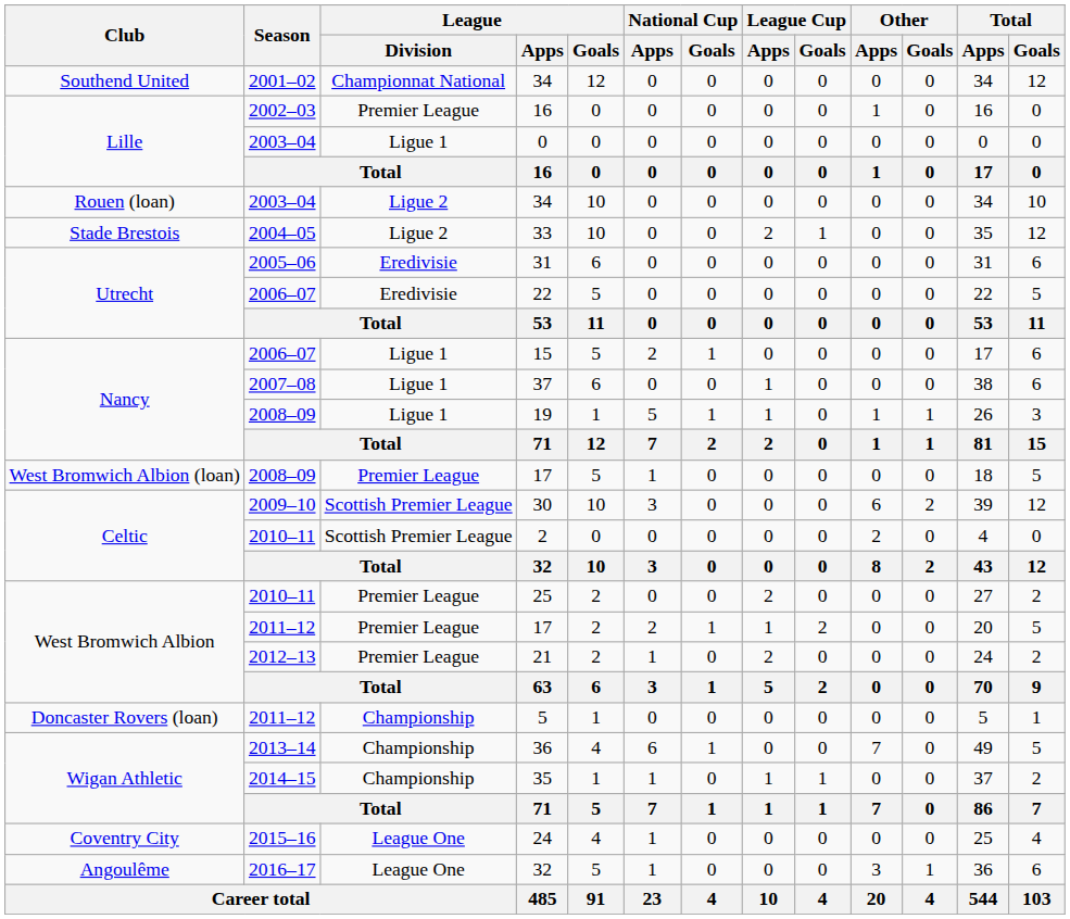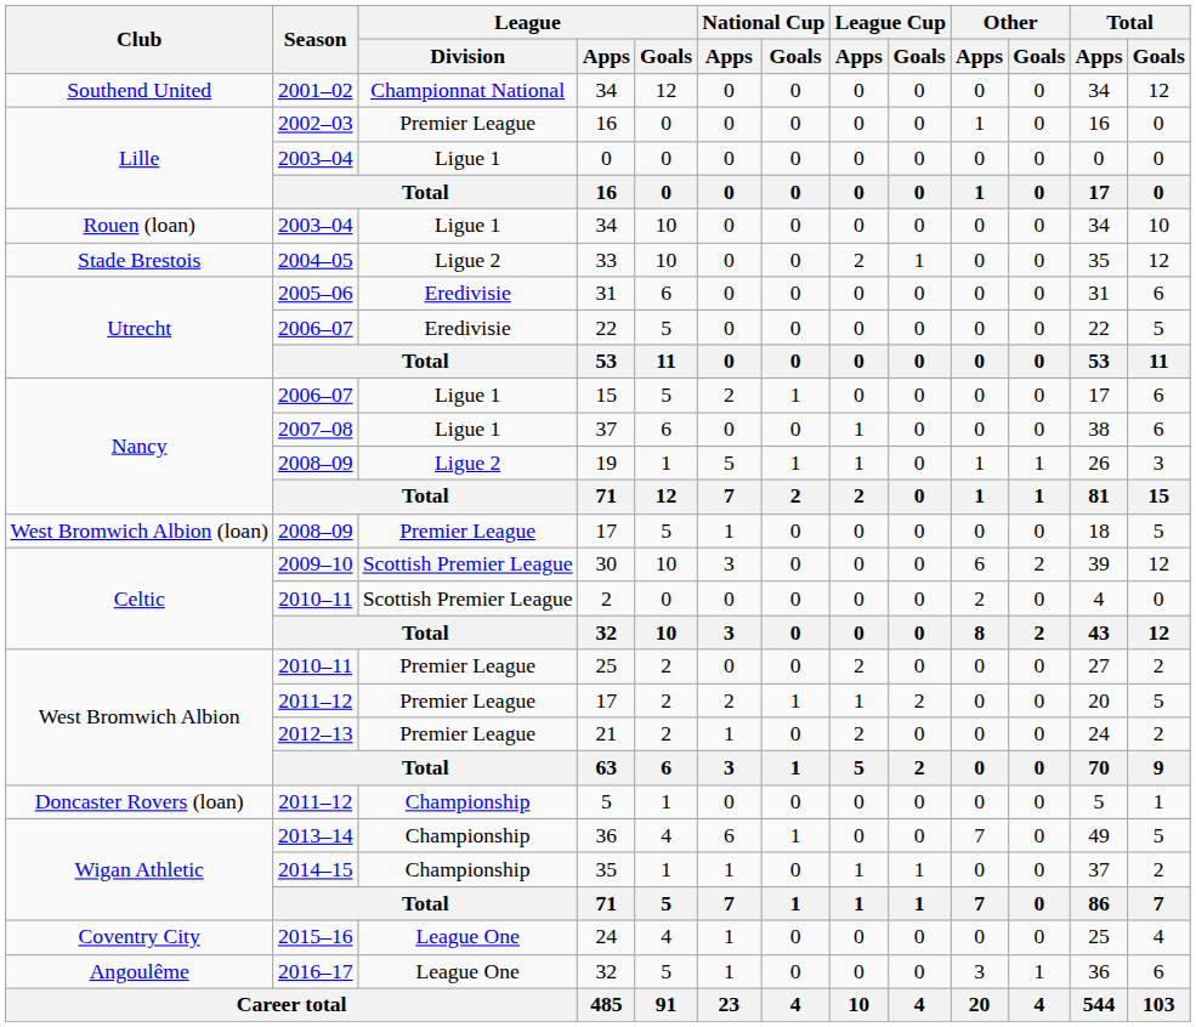 <table class="wikitable" style="text-align: center;">
 <tr>
 <th rowspan="2">Club</th>
 <th rowspan="2">Season</th>
 <th colspan="3">League</th>
 <th colspan="2">National Cup</th>
 <th colspan="2">League Cup</th>
 <th colspan="2">Other</th>
 <th colspan="2">Total</th>
 </tr>
 <tr>
 <th>Division</th>
 <th>Apps</th>
 <th>Goals</th>
 <th>Apps</th>
 <th>Goals</th>
 <th>Apps</th>
 <th>Goals</th>
 <th>Apps</th>
 <th>Goals</th>
 <th>Apps</th>
 <th>Goals</th>
 </tr>
 <tr>
 <td><a href='#'>Southend United</a></td>
 <td><a href='#'>2001–02</a></td>
 <td><a href='#'>Championnat National</a></td>
 <td>34</td>
 <td>12</td>
 <td>0</td>
 <td>0</td>
 <td>0</td>
 <td>0</td>
 <td>0</td>
 <td>0</td>
 <td>34</td>
 <td>12</td>
 </tr>
 <tr>
 <td rowspan="3"><a href='#'>Lille</a></td>
 <td><a href='#'>2002–03</a></td>
 <td>Premier League</td>
 <td>16</td>
 <td>0</td>
 <td>0</td>
 <td>0</td>
 <td>0</td>
 <td>0</td>
 <td>1</td>
 <td>0</td>
 <td>16</td>
 <td>0</td>
 </tr>
 <tr>
 <td><a href='#'>2003–04</a></td>
 <td>Ligue 1</td>
 <td>0</td>
 <td>0</td>
 <td>0</td>
 <td>0</td>
 <td>0</td>
 <td>0</td>
 <td>0</td>
 <td>0</td>
 <td>0</td>
 <td>0</td>
 </tr>
 <tr>
 <th colspan="2">Total</th>
 <th>16</th>
 <th>0</th>
 <th>0</th>
 <th>0</th>
 <th>0</th>
 <th>0</th>
 <th>1</th>
 <th>0</th>
 <th>17</th>
 <th>0</th>
 </tr>
 <tr>
 <td><a href='#'>Rouen</a> (loan)</td>
 <td><a href='#'>2003–04</a></td>
-<td><a href='#'>Ligue 2</a></td>
+<td>Ligue 1</td>
 <td>34</td>
 <td>10</td>
 <td>0</td>
 <td>0</td>
 <td>0</td>
 <td>0</td>
 <td>0</td>
 <td>0</td>
 <td>34</td>
 <td>10</td>
 </tr>
 <tr>
 <td><a href='#'>Stade Brestois</a></td>
 <td><a href='#'>2004–05</a></td>
 <td>Ligue 2</td>
 <td>33</td>
 <td>10</td>
 <td>0</td>
 <td>0</td>
 <td>2</td>
 <td>1</td>
 <td>0</td>
 <td>0</td>
 <td>35</td>
 <td>12</td>
 </tr>
 <tr>
 <td rowspan="3"><a href='#'>Utrecht</a></td>
 <td><a href='#'>2005–06</a></td>
 <td><a href='#'>Eredivisie</a></td>
 <td>31</td>
 <td>6</td>
 <td>0</td>
 <td>0</td>
 <td>0</td>
 <td>0</td>
 <td>0</td>
 <td>0</td>
 <td>31</td>
 <td>6</td>
 </tr>
 <tr>
 <td><a href='#'>2006–07</a></td>
 <td>Eredivisie</td>
 <td>22</td>
 <td>5</td>
 <td>0</td>
 <td>0</td>
 <td>0</td>
 <td>0</td>
 <td>0</td>
 <td>0</td>
 <td>22</td>
 <td>5</td>
 </tr>
 <tr>
 <th colspan="2">Total</th>
 <th>53</th>
 <th>11</th>
 <th>0</th>
 <th>0</th>
 <th>0</th>
 <th>0</th>
 <th>0</th>
 <th>0</th>
 <th>53</th>
 <th>11</th>
 </tr>
 <tr>
 <td rowspan="4"><a href='#'>Nancy</a></td>
 <td><a href='#'>2006–07</a></td>
 <td>Ligue 1</td>
 <td>15</td>
 <td>5</td>
 <td>2</td>
 <td>1</td>
 <td>0</td>
 <td>0</td>
 <td>0</td>
 <td>0</td>
 <td>17</td>
 <td>6</td>
 </tr>
 <tr>
 <td><a href='#'>2007–08</a></td>
 <td>Ligue 1</td>
 <td>37</td>
 <td>6</td>
 <td>0</td>
 <td>0</td>
 <td>1</td>
 <td>0</td>
 <td>0</td>
 <td>0</td>
 <td>38</td>
 <td>6</td>
 </tr>
 <tr>
 <td><a href='#'>2008–09</a></td>
-<td>Ligue 1</td>
+<td><a href='#'>Ligue 2</a></td>
 <td>19</td>
 <td>1</td>
 <td>5</td>
 <td>1</td>
 <td>1</td>
 <td>0</td>
 <td>1</td>
 <td>1</td>
 <td>26</td>
 <td>3</td>
 </tr>
 <tr>
 <th colspan="2">Total</th>
 <th>71</th>
 <th>12</th>
 <th>7</th>
 <th>2</th>
 <th>2</th>
 <th>0</th>
 <th>1</th>
 <th>1</th>
 <th>81</th>
 <th>15</th>
 </tr>
 <tr>
 <td><a href='#'>West Bromwich Albion</a> (loan)</td>
 <td><a href='#'>2008–09</a></td>
 <td><a href='#'>Premier League</a></td>
 <td>17</td>
 <td>5</td>
 <td>1</td>
 <td>0</td>
 <td>0</td>
 <td>0</td>
 <td>0</td>
 <td>0</td>
 <td>18</td>
 <td>5</td>
 </tr>
 <tr>
 <td rowspan="3"><a href='#'>Celtic</a></td>
 <td><a href='#'>2009–10</a></td>
 <td><a href='#'>Scottish Premier League</a></td>
 <td>30</td>
 <td>10</td>
 <td>3</td>
 <td>0</td>
 <td>0</td>
 <td>0</td>
 <td>6</td>
 <td>2</td>
 <td>39</td>
 <td>12</td>
 </tr>
 <tr>
 <td><a href='#'>2010–11</a></td>
 <td>Scottish Premier League</td>
 <td>2</td>
 <td>0</td>
 <td>0</td>
 <td>0</td>
 <td>0</td>
 <td>0</td>
 <td>2</td>
 <td>0</td>
 <td>4</td>
 <td>0</td>
 </tr>
 <tr>
 <th colspan="2">Total</th>
 <th>32</th>
 <th>10</th>
 <th>3</th>
 <th>0</th>
 <th>0</th>
 <th>0</th>
 <th>8</th>
 <th>2</th>
 <th>43</th>
 <th>12</th>
 </tr>
 <tr>
 <td rowspan="4">West Bromwich Albion</td>
 <td><a href='#'>2010–11</a></td>
 <td>Premier League</td>
 <td>25</td>
 <td>2</td>
 <td>0</td>
 <td>0</td>
 <td>2</td>
 <td>0</td>
 <td>0</td>
 <td>0</td>
 <td>27</td>
 <td>2</td>
 </tr>
 <tr>
 <td><a href='#'>2011–12</a></td>
 <td>Premier League</td>
 <td>17</td>
 <td>2</td>
 <td>2</td>
 <td>1</td>
 <td>1</td>
 <td>2</td>
 <td>0</td>
 <td>0</td>
 <td>20</td>
 <td>5</td>
 </tr>
 <tr>
 <td><a href='#'>2012–13</a></td>
 <td>Premier League</td>
 <td>21</td>
 <td>2</td>
 <td>1</td>
 <td>0</td>
 <td>2</td>
 <td>0</td>
 <td>0</td>
 <td>0</td>
 <td>24</td>
 <td>2</td>
 </tr>
 <tr>
 <th colspan="2">Total</th>
 <th>63</th>
 <th>6</th>
 <th>3</th>
 <th>1</th>
 <th>5</th>
 <th>2</th>
 <th>0</th>
 <th>0</th>
 <th>70</th>
 <th>9</th>
 </tr>
 <tr>
 <td><a href='#'>Doncaster Rovers</a> (loan)</td>
 <td><a href='#'>2011–12</a></td>
 <td><a href='#'>Championship</a></td>
 <td>5</td>
 <td>1</td>
 <td>0</td>
 <td>0</td>
 <td>0</td>
 <td>0</td>
 <td>0</td>
 <td>0</td>
 <td>5</td>
 <td>1</td>
 </tr>
 <tr>
 <td rowspan="3"><a href='#'>Wigan Athletic</a></td>
 <td><a href='#'>2013–14</a></td>
 <td>Championship</td>
 <td>36</td>
 <td>4</td>
 <td>6</td>
 <td>1</td>
 <td>0</td>
 <td>0</td>
 <td>7</td>
 <td>0</td>
 <td>49</td>
 <td>5</td>
 </tr>
 <tr>
 <td><a href='#'>2014–15</a></td>
 <td>Championship</td>
 <td>35</td>
 <td>1</td>
 <td>1</td>
 <td>0</td>
 <td>1</td>
 <td>1</td>
 <td>0</td>
 <td>0</td>
 <td>37</td>
 <td>2</td>
 </tr>
 <tr>
 <th colspan="2">Total</th>
 <th>71</th>
 <th>5</th>
 <th>7</th>
 <th>1</th>
 <th>1</th>
 <th>1</th>
 <th>7</th>
 <th>0</th>
 <th>86</th>
 <th>7</th>
 </tr>
 <tr>
 <td><a href='#'>Coventry City</a></td>
 <td><a href='#'>2015–16</a></td>
 <td><a href='#'>League One</a></td>
 <td>24</td>
 <td>4</td>
 <td>1</td>
 <td>0</td>
 <td>0</td>
 <td>0</td>
 <td>0</td>
 <td>0</td>
 <td>25</td>
 <td>4</td>
 </tr>
 <tr>
 <td><a href='#'>Angoulême</a></td>
 <td><a href='#'>2016–17</a></td>
 <td>League One</td>
 <td>32</td>
 <td>5</td>
 <td>1</td>
 <td>0</td>
 <td>0</td>
 <td>0</td>
 <td>3</td>
 <td>1</td>
 <td>36</td>
 <td>6</td>
 </tr>
 <tr>
 <th colspan="3">Career total</th>
 <th>485</th>
 <th>91</th>
 <th>23</th>
 <th>4</th>
 <th>10</th>
 <th>4</th>
 <th>20</th>
 <th>4</th>
 <th>544</th>
 <th>103</th>
 </tr>
 </table>
